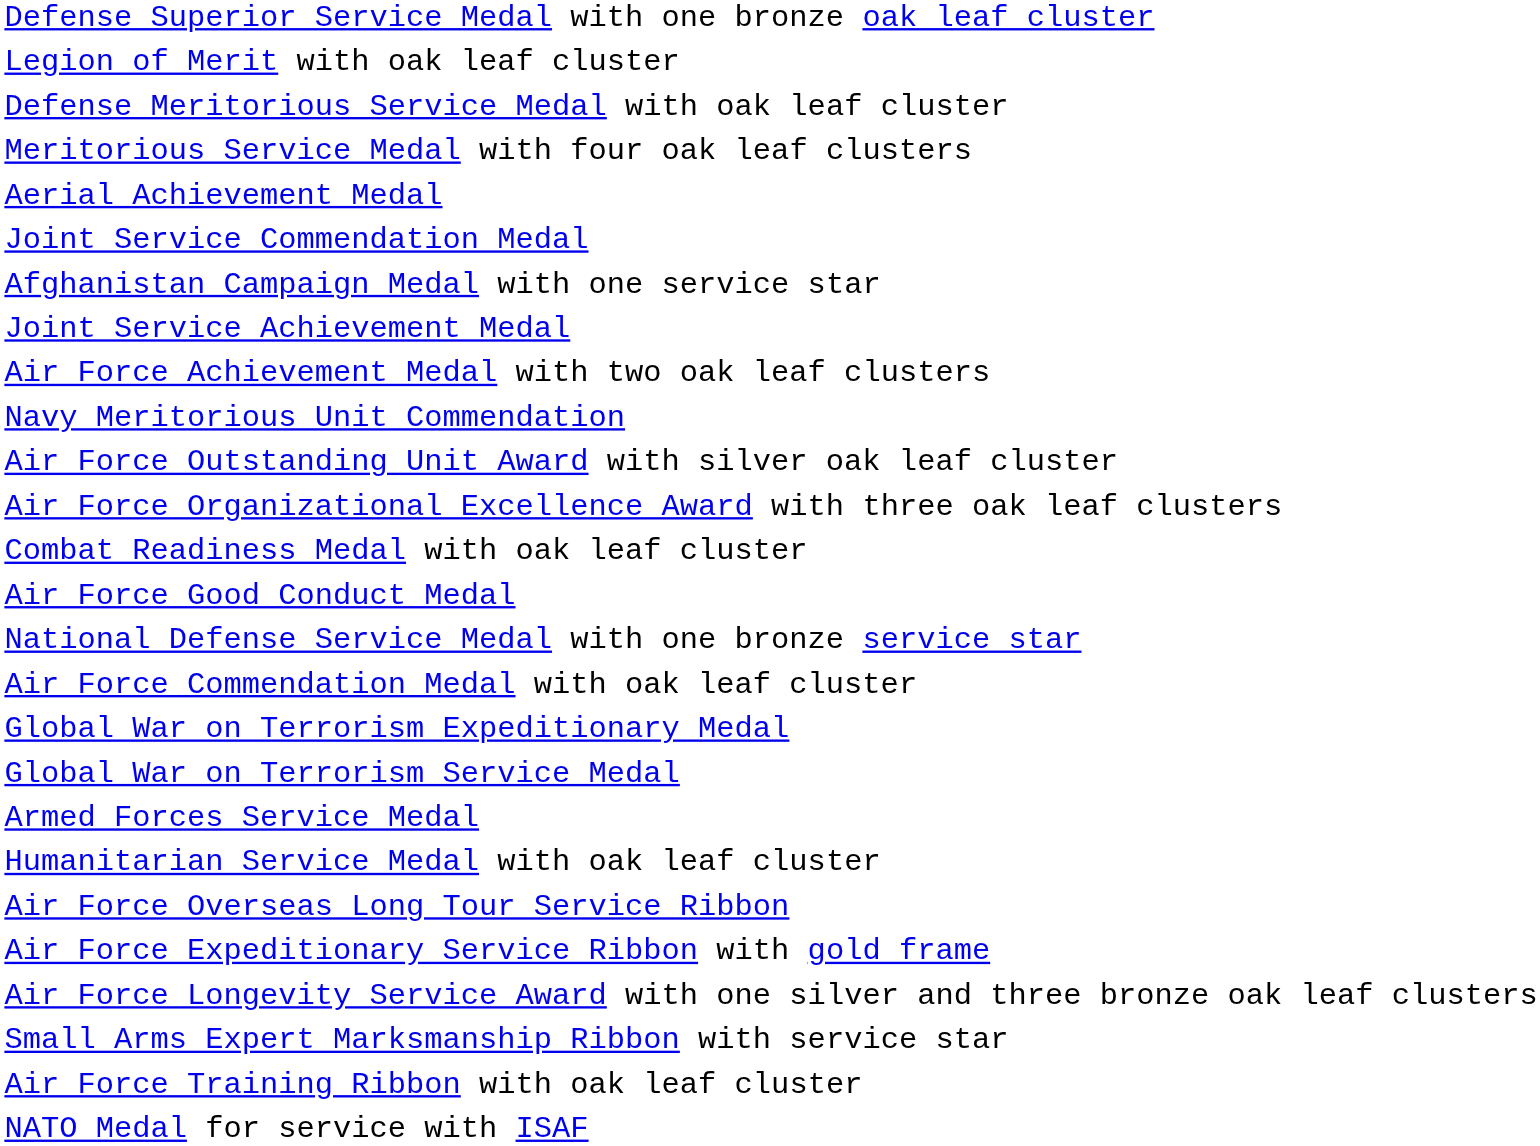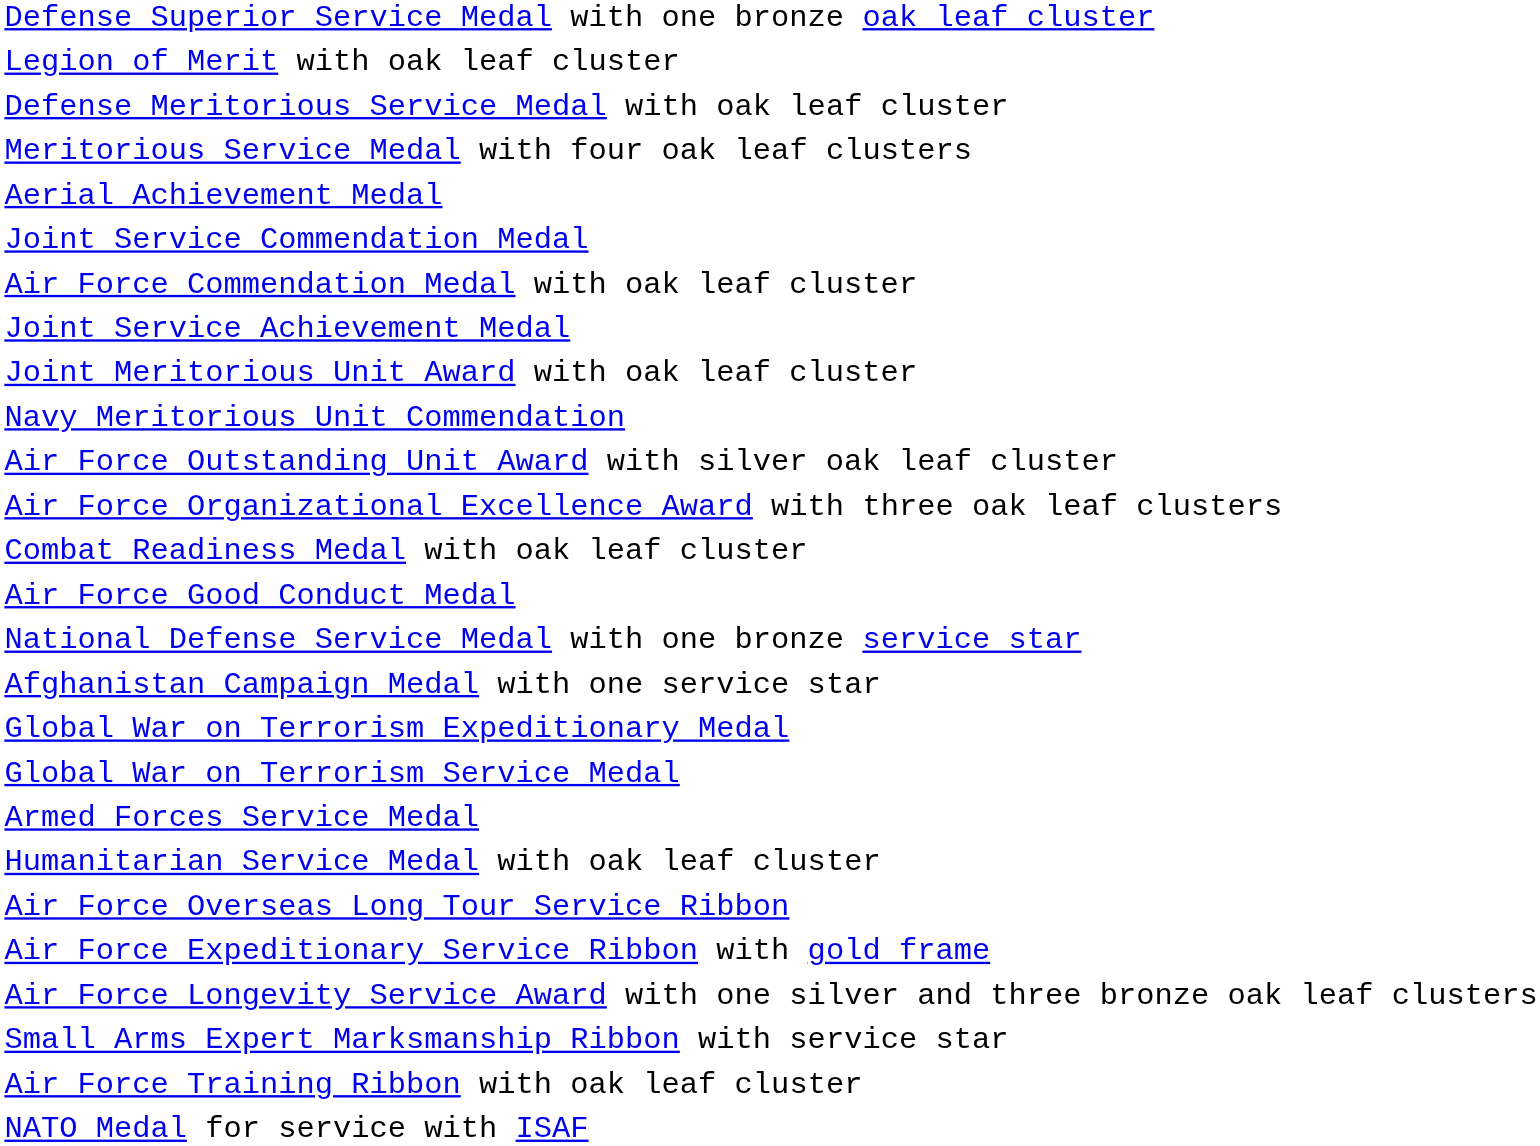 <table>
 <tr>
 <td></td>
 <td><a href='#'>Defense Superior Service Medal</a> with one bronze <a href='#'>oak leaf cluster</a></td>
 </tr>
 <tr>
 <td></td>
 <td><a href='#'>Legion of Merit</a> with oak leaf cluster</td>
 </tr>
 <tr>
 <td></td>
 <td><a href='#'>Defense Meritorious Service Medal</a> with oak leaf cluster</td>
 </tr>
 <tr>
 <td><span></span><span></span><span></span><span></span></td>
 <td><a href='#'>Meritorious Service Medal</a> with four oak leaf clusters</td>
 </tr>
 <tr>
 <td></td>
 <td><a href='#'>Aerial Achievement Medal</a></td>
 </tr>
 <tr>
 <td></td>
 <td><a href='#'>Joint Service Commendation Medal</a></td>
 </tr>
 <tr>
 <td></td>
-<td><a href='#'>Afghanistan Campaign Medal</a> with one service star</td>
+<td><a href='#'>Air Force Commendation Medal</a> with oak leaf cluster</td>
 </tr>
 <tr>
 <td></td>
 <td><a href='#'>Joint Service Achievement Medal</a></td>
 </tr>
 <tr>
-<td><span></span><span></span></td>
-<td><a href='#'>Air Force Achievement Medal</a> with two oak leaf clusters</td>
+<td></td>
+<td><a href='#'>Joint Meritorious Unit Award</a> with oak leaf cluster</td>
 </tr>
 <tr>
 <td></td>
 <td><a href='#'>Navy Meritorious Unit Commendation</a></td>
 </tr>
 <tr>
 <td></td>
 <td><a href='#'>Air Force Outstanding Unit Award</a> with silver oak leaf cluster</td>
 </tr>
 <tr>
 <td><span></span><span></span><span></span></td>
 <td><a href='#'>Air Force Organizational Excellence Award</a> with three oak leaf clusters</td>
 </tr>
 <tr>
 <td></td>
 <td><a href='#'>Combat Readiness Medal</a> with oak leaf cluster</td>
 </tr>
 <tr>
 <td></td>
 <td><a href='#'>Air Force Good Conduct Medal</a></td>
 </tr>
 <tr>
 <td></td>
 <td><a href='#'>National Defense Service Medal</a> with one bronze <a href='#'>service star</a></td>
 </tr>
 <tr>
 <td></td>
-<td><a href='#'>Air Force Commendation Medal</a> with oak leaf cluster</td>
+<td><a href='#'>Afghanistan Campaign Medal</a> with one service star</td>
 </tr>
 <tr>
 <td></td>
 <td><a href='#'>Global War on Terrorism Expeditionary Medal</a></td>
 </tr>
 <tr>
 <td></td>
 <td><a href='#'>Global War on Terrorism Service Medal</a></td>
 </tr>
 <tr>
 <td></td>
 <td><a href='#'>Armed Forces Service Medal</a></td>
 </tr>
 <tr>
 <td></td>
 <td><a href='#'>Humanitarian Service Medal</a> with oak leaf cluster</td>
 </tr>
 <tr>
 <td></td>
 <td><a href='#'>Air Force Overseas Long Tour Service Ribbon</a></td>
 </tr>
 <tr>
 <td></td>
 <td><a href='#'>Air Force Expeditionary Service Ribbon</a> with <a href='#'>gold frame</a></td>
 </tr>
 <tr>
 <td><span></span><span></span><span></span><span></span></td>
 <td><a href='#'>Air Force Longevity Service Award</a> with one silver and three bronze oak leaf clusters</td>
 </tr>
 <tr>
 <td></td>
 <td><a href='#'>Small Arms Expert Marksmanship Ribbon</a> with service star</td>
 </tr>
 <tr>
 <td></td>
 <td><a href='#'>Air Force Training Ribbon</a> with oak leaf cluster</td>
 </tr>
 <tr>
 <td></td>
 <td><a href='#'>NATO Medal</a> for service with <a href='#'>ISAF</a></td>
 </tr>
 </table>
